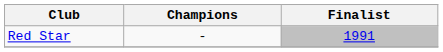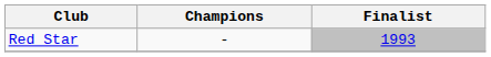 <table class="wikitable">
 <tr>
 <th style="width:16%;">Club</th>
 <th style="width:21%;">Champions</th>
 <th style="width:21%;">Finalist</th>
 </tr>
 <tr>
 <td><a href='#'>Red Star</a></td>
 <td style="text-align:center">-</td>
-<td style="text-align:center" bgcolor="silver"><a href='#'>1991</a></td>
+<td style="text-align:center" bgcolor="silver"><a href='#'>1993</a></td>
 </tr>
 <tr>
 </tr>
 </table>
